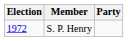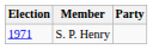 <table class="wikitable sortable">
 <tr>
 <th>Election</th>
 <th>Member</th>
 <th colspan=2>Party</th>
 </tr>
 <tr>
-<td><a href='#'>1972</a></td>
+<td><a href='#'>1971</a></td>
 <td>S. P. Henry</td>
 <td></td>
 </tr>
 </table>
